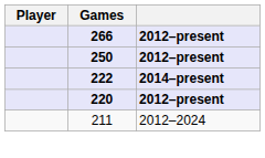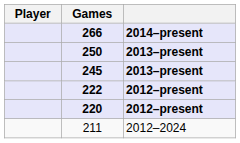 <table class="wikitable sortable" width=35%>
 <tr>
 <th>Player</th>
 <th>Games</th>
 <th></th>
 </tr>
 <tr style=background:#E6E6FA>
 <td><strong></strong></td>
 <td align=center><strong>266</strong></td>
-<td><strong>2012–present</strong></td>
+<td><strong>2014–present</strong></td>
 </tr>
 <tr style=background:#E6E6FA>
 <td><strong></strong></td>
 <td align=center><strong>250</strong></td>
-<td><strong>2012–present</strong></td>
+<td><strong>2013–present</strong></td>
+</tr>
+<tr style=background:#E6E6FA>
+<td><strong></strong></td>
+<td align=center><strong>245</strong></td>
+<td><strong>2013–present</strong></td>
 </tr>
 <tr style=background:#E6E6FA>
 <td><strong></strong></td>
 <td align=center><strong>222</strong></td>
-<td><strong>2014–present</strong></td>
+<td><strong>2012–present</strong></td>
 </tr>
 <tr style=background:#E6E6FA>
 <td><strong></strong></td>
 <td align=center><strong>220</strong></td>
 <td><strong>2012–present</strong></td>
 </tr>
 <tr>
 <td></td>
 <td align=center>211</td>
 <td>2012–2024</td>
 </tr>
 </table>
